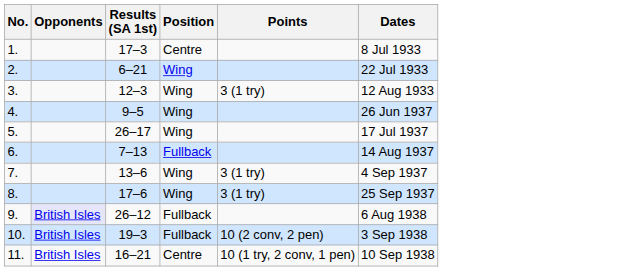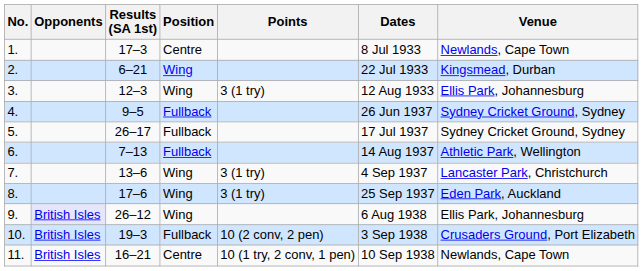 <table class="wikitable sortable">
 <tr>
 <th>No.</th>
 <th>Opponents</th>
 <th>Results<br>(SA 1st)</th>
 <th>Position</th>
 <th>Points</th>
 <th>Dates</th>
+<th>Venue</th>
 </tr>
 <tr>
 <td>1.</td>
 <td></td>
 <td align="center">17–3</td>
 <td>Centre</td>
 <td></td>
 <td>8 Jul 1933</td>
+<td><a href='#'>Newlands</a>, Cape Town</td>
 </tr>
 <tr style="background: #D0E6FF;">
 <td>2.</td>
 <td></td>
 <td align="center">6–21</td>
 <td><a href='#'>Wing</a></td>
 <td></td>
 <td>22 Jul 1933</td>
+<td><a href='#'>Kingsmead</a>, Durban</td>
 </tr>
 <tr>
 <td>3.</td>
 <td></td>
 <td align="center">12–3</td>
 <td>Wing</td>
 <td>3 (1 try)</td>
 <td>12 Aug 1933</td>
+<td><a href='#'>Ellis Park</a>, Johannesburg</td>
 </tr>
 <tr style="background: #D0E6FF;">
 <td>4.</td>
 <td></td>
 <td align="center">9–5</td>
-<td>Wing</td>
+<td><a href='#'>Fullback</a></td>
 <td></td>
 <td>26 Jun 1937</td>
+<td><a href='#'>Sydney Cricket Ground</a>, Sydney</td>
 </tr>
 <tr>
 <td>5.</td>
 <td></td>
 <td align="center">26–17</td>
-<td>Wing</td>
+<td>Fullback</td>
 <td></td>
 <td>17 Jul 1937</td>
+<td>Sydney Cricket Ground, Sydney</td>
 </tr>
 <tr style="background: #D0E6FF;">
 <td>6.</td>
 <td></td>
 <td align="center">7–13</td>
 <td><a href='#'>Fullback</a></td>
 <td></td>
 <td>14 Aug 1937</td>
+<td><a href='#'>Athletic Park</a>, Wellington</td>
 </tr>
 <tr>
 <td>7.</td>
 <td></td>
 <td align="center">13–6</td>
 <td>Wing</td>
 <td>3 (1 try)</td>
 <td>4 Sep 1937</td>
+<td><a href='#'>Lancaster Park</a>, Christchurch</td>
 </tr>
 <tr style="background: #D0E6FF;">
 <td>8.</td>
 <td></td>
 <td align="center">17–6</td>
 <td>Wing</td>
 <td>3 (1 try)</td>
 <td>25 Sep 1937</td>
+<td><a href='#'>Eden Park</a>, Auckland</td>
 </tr>
 <tr>
 <td>9.</td>
 <td style="background: lavender;"> <a href='#'>British Isles</a></td>
 <td align="center">26–12</td>
-<td>Fullback</td>
+<td>Wing</td>
 <td></td>
 <td>6 Aug 1938</td>
+<td>Ellis Park, Johannesburg</td>
 </tr>
 <tr style="background: #D0E6FF;">
 <td>10.</td>
 <td> <a href='#'>British Isles</a></td>
 <td align="center">19–3</td>
 <td>Fullback</td>
 <td>10 (2 conv, 2 pen)</td>
 <td>3 Sep 1938</td>
+<td><a href='#'>Crusaders Ground</a>, Port Elizabeth</td>
 </tr>
 <tr>
 <td>11.</td>
 <td> <a href='#'>British Isles</a></td>
 <td align="center">16–21</td>
 <td>Centre</td>
 <td>10 (1 try, 2 conv, 1 pen)</td>
 <td>10 Sep 1938</td>
+<td>Newlands, Cape Town</td>
 </tr>
 </table>
